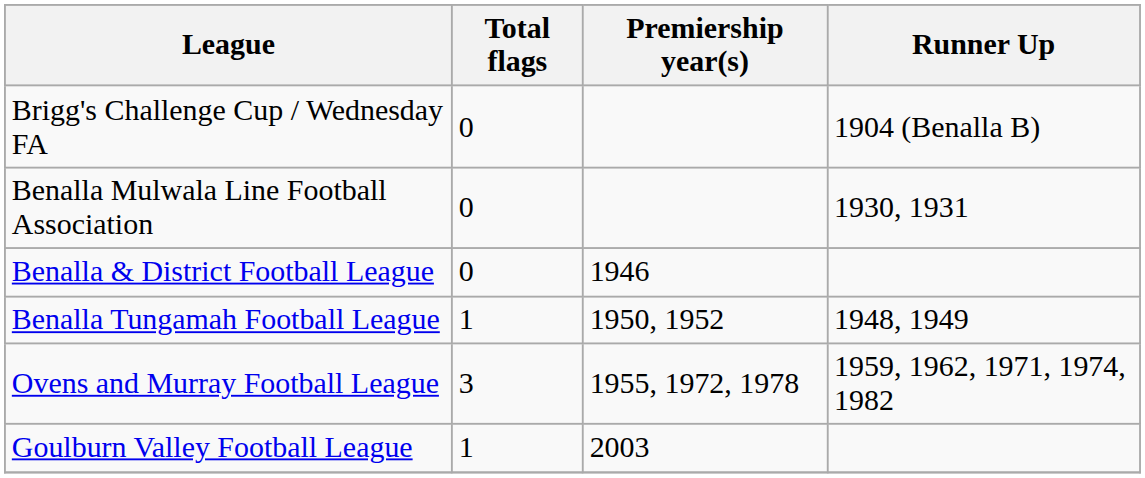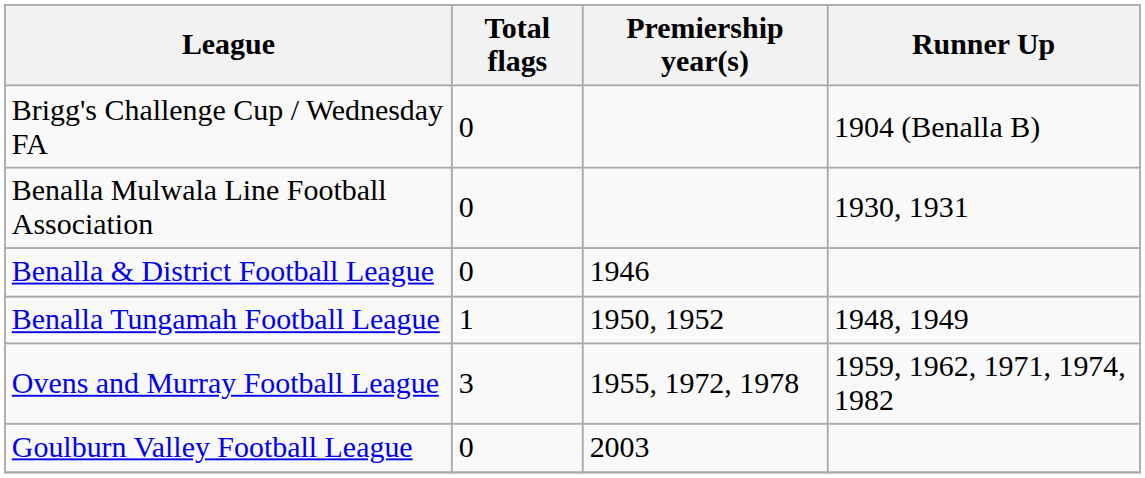 <table class="wikitable">
 <tr>
 <th>League</th>
 <th>Total flags</th>
 <th>Premiership year(s)</th>
 <th>Runner Up</th>
 </tr>
 <tr>
 <td>Brigg's Challenge Cup / Wednesday FA</td>
 <td>0</td>
 <td></td>
 <td>1904 (Benalla B)</td>
 </tr>
 <tr>
 <td>Benalla Mulwala Line Football Association</td>
 <td>0</td>
 <td></td>
 <td>1930, 1931</td>
 </tr>
 <tr>
 <td><a href='#'>Benalla & District Football League</a></td>
 <td>0</td>
 <td>1946</td>
 <td></td>
 </tr>
 <tr>
 <td><a href='#'>Benalla Tungamah Football League</a></td>
 <td>1</td>
 <td>1950, 1952 </td>
 <td>1948, 1949 </td>
 </tr>
 <tr>
 <td><a href='#'>Ovens and Murray Football League</a></td>
 <td>3</td>
 <td>1955, 1972, 1978</td>
 <td>1959, 1962, 1971, 1974, 1982</td>
 </tr>
 <tr>
 <td><a href='#'>Goulburn Valley Football League</a></td>
-<td>1</td>
+<td>0</td>
 <td>2003</td>
 <td></td>
 </tr>
 <tr>
 </tr>
 </table>
